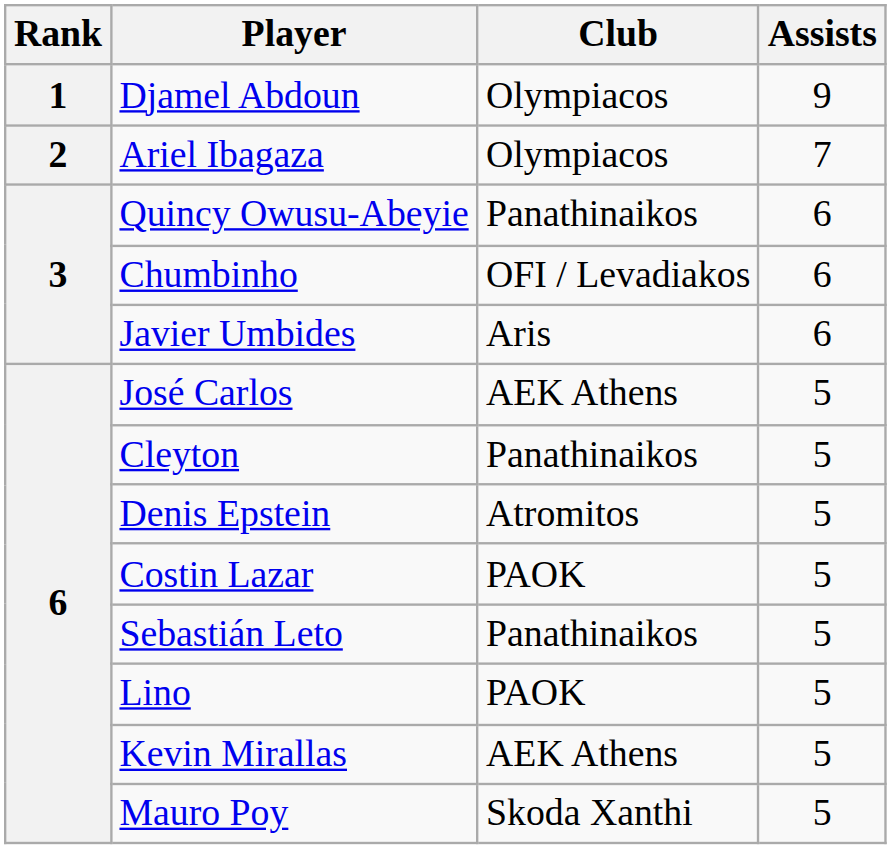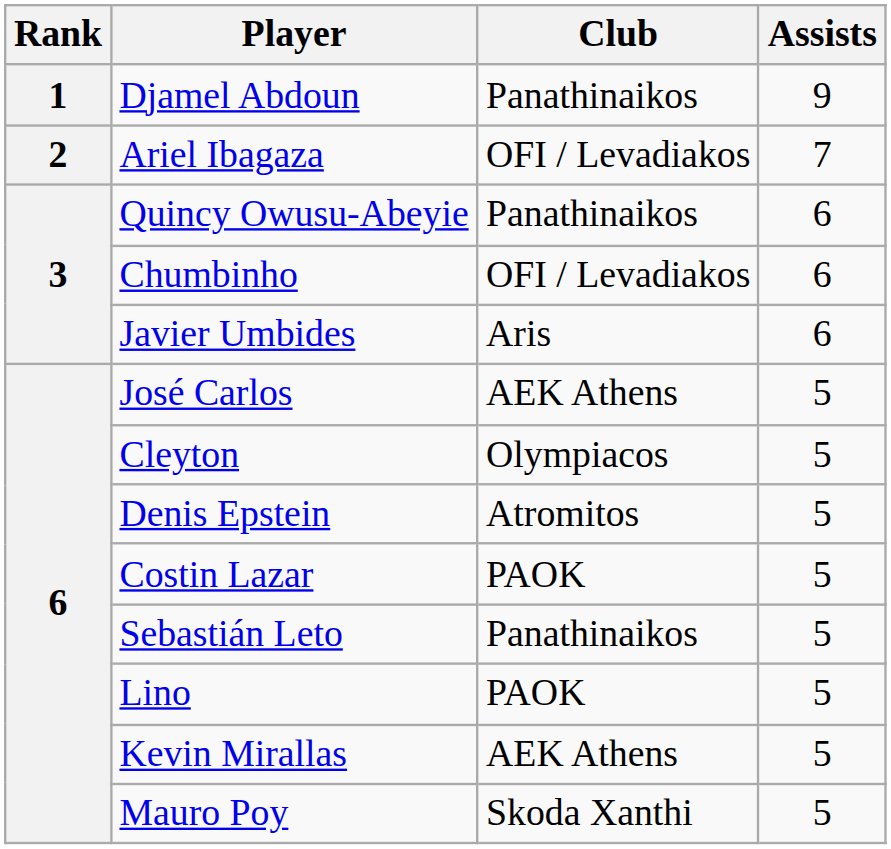 <table class="wikitable" style="text-align:center">
 <tr>
 <th>Rank</th>
 <th>Player</th>
 <th>Club</th>
 <th>Assists</th>
 </tr>
 <tr>
 <th>1</th>
 <td align="left"> <a href='#'>Djamel Abdoun</a></td>
-<td align="left">Olympiacos</td>
+<td align="left">Panathinaikos</td>
 <td>9</td>
 </tr>
 <tr>
 <th>2</th>
 <td align="left"> <a href='#'>Ariel Ibagaza</a></td>
-<td align="left">Olympiacos</td>
+<td align="left">OFI / Levadiakos</td>
 <td>7</td>
 </tr>
 <tr>
 <th rowspan=3>3</th>
 <td align="left"> <a href='#'>Quincy Owusu-Abeyie</a></td>
 <td align="left">Panathinaikos</td>
 <td>6</td>
 </tr>
 <tr>
 <td align="left"> <a href='#'>Chumbinho</a></td>
 <td align="left">OFI / Levadiakos</td>
 <td>6</td>
 </tr>
 <tr>
 <td align="left"> <a href='#'>Javier Umbides</a></td>
 <td align="left">Aris</td>
 <td>6</td>
 </tr>
 <tr>
 <th rowspan=9>6</th>
 <td align="left"> <a href='#'>José Carlos</a></td>
 <td align="left">AEK Athens</td>
 <td>5</td>
 </tr>
 <tr>
 <td align="left"> <a href='#'>Cleyton</a></td>
-<td align="left">Panathinaikos</td>
+<td align="left">Olympiacos</td>
 <td>5</td>
 </tr>
 <tr>
 <td align="left"> <a href='#'>Denis Epstein</a></td>
 <td align="left">Atromitos</td>
 <td>5</td>
 </tr>
 <tr>
 <td align="left"> <a href='#'>Costin Lazar</a></td>
 <td align="left">PAOK</td>
 <td>5</td>
 </tr>
 <tr>
 <td align="left"> <a href='#'>Sebastián Leto</a></td>
 <td align="left">Panathinaikos</td>
 <td>5</td>
 </tr>
 <tr>
 <td align="left"> <a href='#'>Lino</a></td>
 <td align="left">PAOK</td>
 <td>5</td>
 </tr>
 <tr>
 <td align="left"> <a href='#'>Kevin Mirallas</a></td>
 <td align="left">AEK Athens</td>
 <td>5</td>
 </tr>
 <tr>
 <td align="left"> <a href='#'>Mauro Poy</a></td>
 <td align="left">Skoda Xanthi</td>
 <td>5</td>
 </tr>
 </table>
